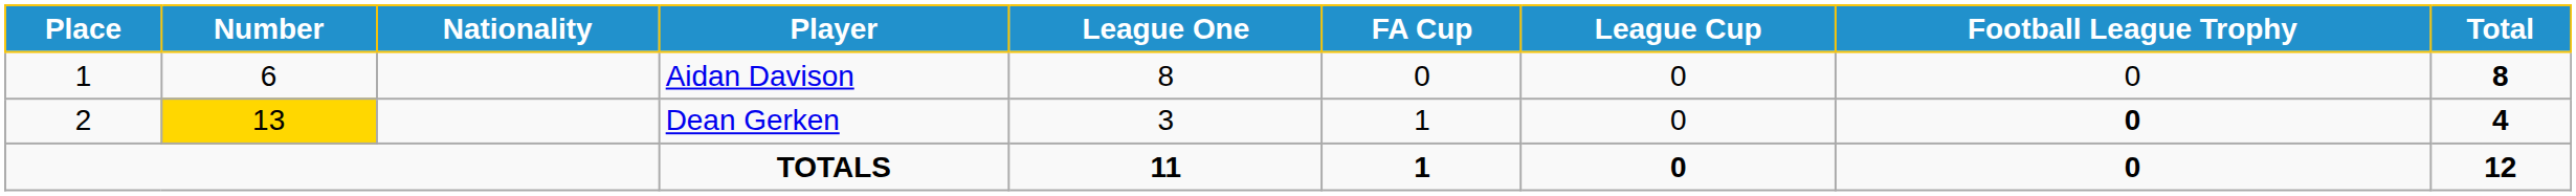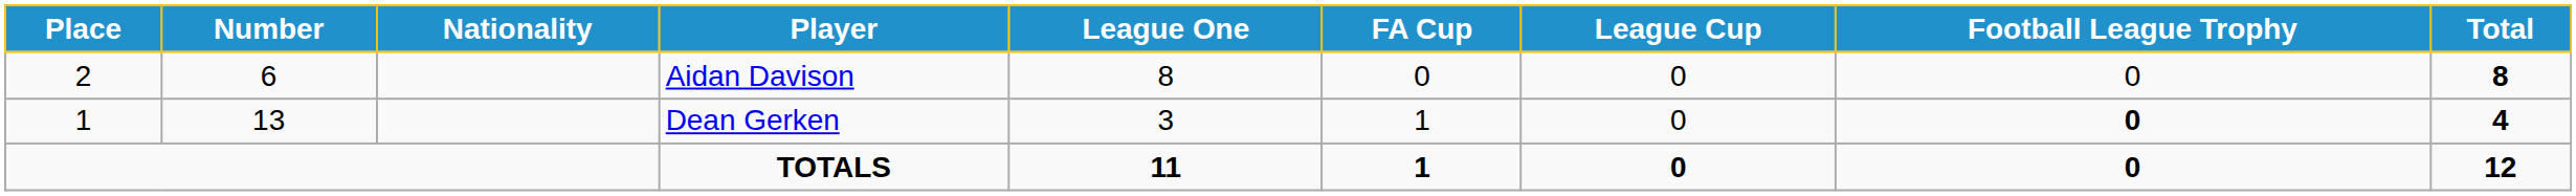 <table class="wikitable" style="text-align:center; font-size:90%; width:100%;">
 <tr>
 <th style="background:#2191CC; color:white; border:1px solid #F7C408; text-align:center;">Place</th>
 <th style="background:#2191CC; color:white; border:1px solid #F7C408; text-align:center;">Number</th>
 <th style="background:#2191CC; color:white; border:1px solid #F7C408; text-align:center;">Nationality</th>
 <th style="background:#2191CC; color:white; border:1px solid #F7C408; text-align:center;">Player</th>
 <th style="background:#2191CC; color:white; border:1px solid #F7C408; text-align:center;">League One</th>
 <th style="background:#2191CC; color:white; border:1px solid #F7C408; text-align:center;">FA Cup</th>
 <th style="background:#2191CC; color:white; border:1px solid #F7C408; text-align:center;">League Cup</th>
 <th style="background:#2191CC; color:white; border:1px solid #F7C408; text-align:center;">Football League Trophy</th>
 <th style="background:#2191CC; color:white; border:1px solid #F7C408; text-align:center;">Total</th>
 </tr>
 <tr>
-<td>1</td>
+<td>2</td>
 <td>6</td>
 <td></td>
 <td align="left"><a href='#'>Aidan Davison</a></td>
 <td>8</td>
 <td>0</td>
 <td>0</td>
 <td>0</td>
 <td><strong>8</strong></td>
 </tr>
 <tr>
-<td>2</td>
-<td style="background: gold;">13</td>
+<td>1</td>
+<td>13</td>
 <td></td>
 <td align="left"><a href='#'>Dean Gerken</a></td>
 <td>3</td>
 <td>1</td>
 <td>0</td>
 <td><strong>0</strong></td>
 <td><strong>4</strong></td>
 </tr>
 <tr>
 <td colspan="3"></td>
 <td><strong>TOTALS</strong></td>
 <td><strong>11</strong></td>
 <td><strong>1</strong></td>
 <td><strong>0</strong></td>
 <td><strong>0</strong></td>
 <td><strong>12</strong></td>
 </tr>
 </table>
